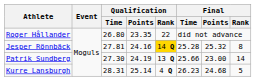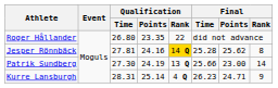 <table class="wikitable" style="font-size:90%">
 <tr>
 <th rowspan="2">Athlete</th>
 <th rowspan="2">Event</th>
 <th colspan="3">Qualification</th>
 <th colspan="3">Final</th>
 </tr>
 <tr>
 <th>Time</th>
 <th>Points</th>
 <th>Rank</th>
 <th>Time</th>
 <th>Points</th>
 <th>Rank</th>
 </tr>
 <tr>
 <td><a href='#'>Roger Hållander</a></td>
 <td rowspan="4">Moguls</td>
 <td align="center">26.80</td>
 <td align="center">23.35</td>
 <td align="center">22</td>
 <td colspan="3">did not advance</td>
 </tr>
 <tr>
 <td><a href='#'>Jesper Rönnbäck</a></td>
 <td align="center">27.81</td>
 <td align="center">24.16</td>
 <td align="center" style="background: gold;">14 <strong>Q</strong></td>
 <td align="center">25.28</td>
-<td align="center">25.32</td>
+<td align="center">25.62</td>
 <td align="center">8</td>
 </tr>
 <tr>
 <td><a href='#'>Patrik Sundberg</a></td>
 <td align="center">27.30</td>
 <td align="center">24.19</td>
 <td align="center">13 <strong>Q</strong></td>
 <td align="center">25.66</td>
 <td align="center">23.00</td>
 <td align="center">14</td>
 </tr>
 <tr>
 <td><a href='#'>Kurre Lansburgh</a></td>
 <td align="center">28.31</td>
 <td align="center">25.14</td>
 <td align="center">4 <strong>Q</strong></td>
 <td align="center">26.23</td>
-<td align="center">24.68</td>
-<td align="center">5</td>
+<td align="center">24.71</td>
+<td align="center">9</td>
 </tr>
 </table>
